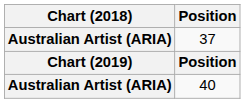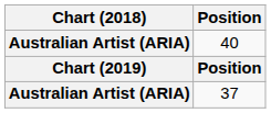 <table class="wikitable plainrowheaders" style="text-align:center">
 <tr>
 <th scope="col">Chart (2018)</th>
 <th scope="col">Position</th>
 </tr>
 <tr>
 <th scope="row">Australian Artist (ARIA)</th>
-<td>37</td>
+<td>40</td>
 </tr>
 <tr>
 <th scope="col">Chart (2019)</th>
 <th scope="col">Position</th>
 </tr>
 <tr>
 <th scope="row">Australian Artist (ARIA)</th>
-<td>40</td>
+<td>37</td>
 </tr>
 </table>
